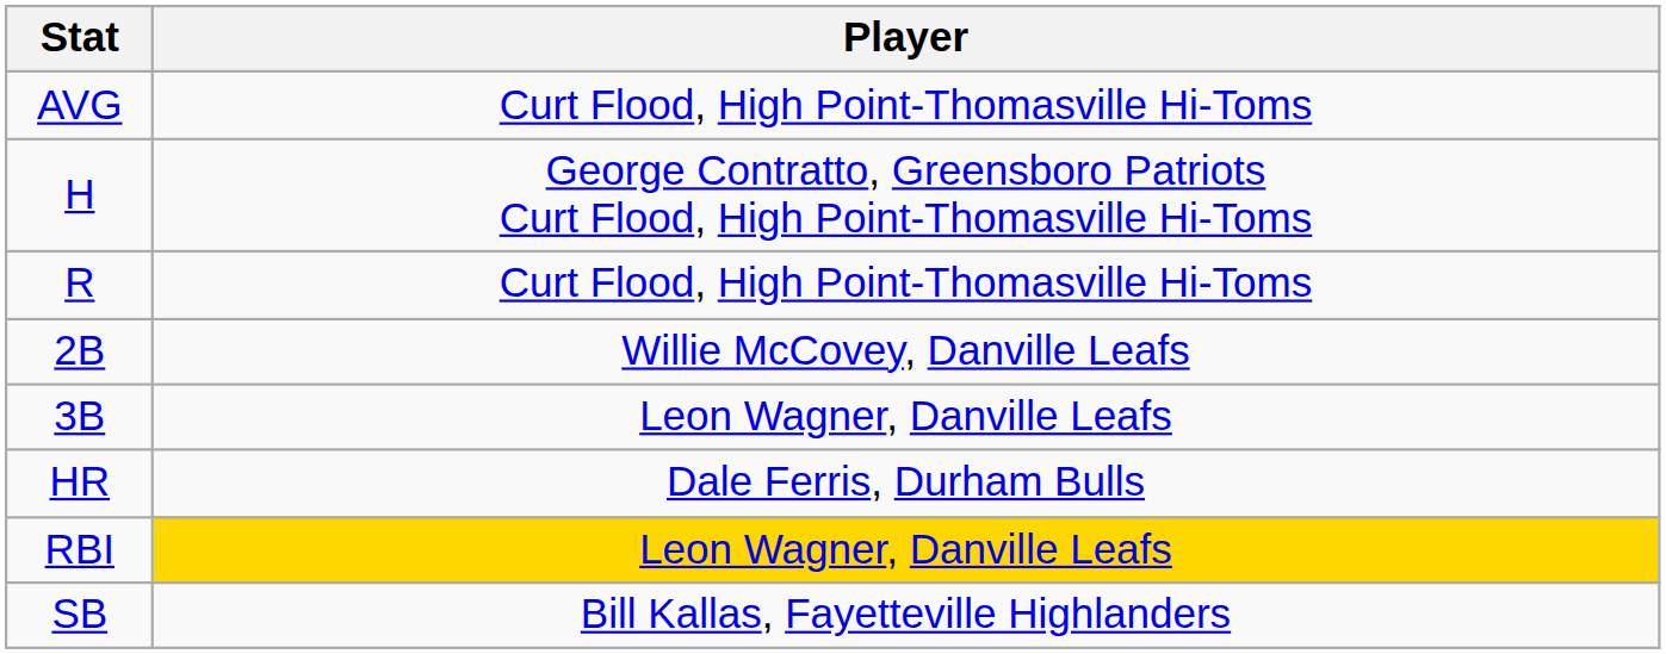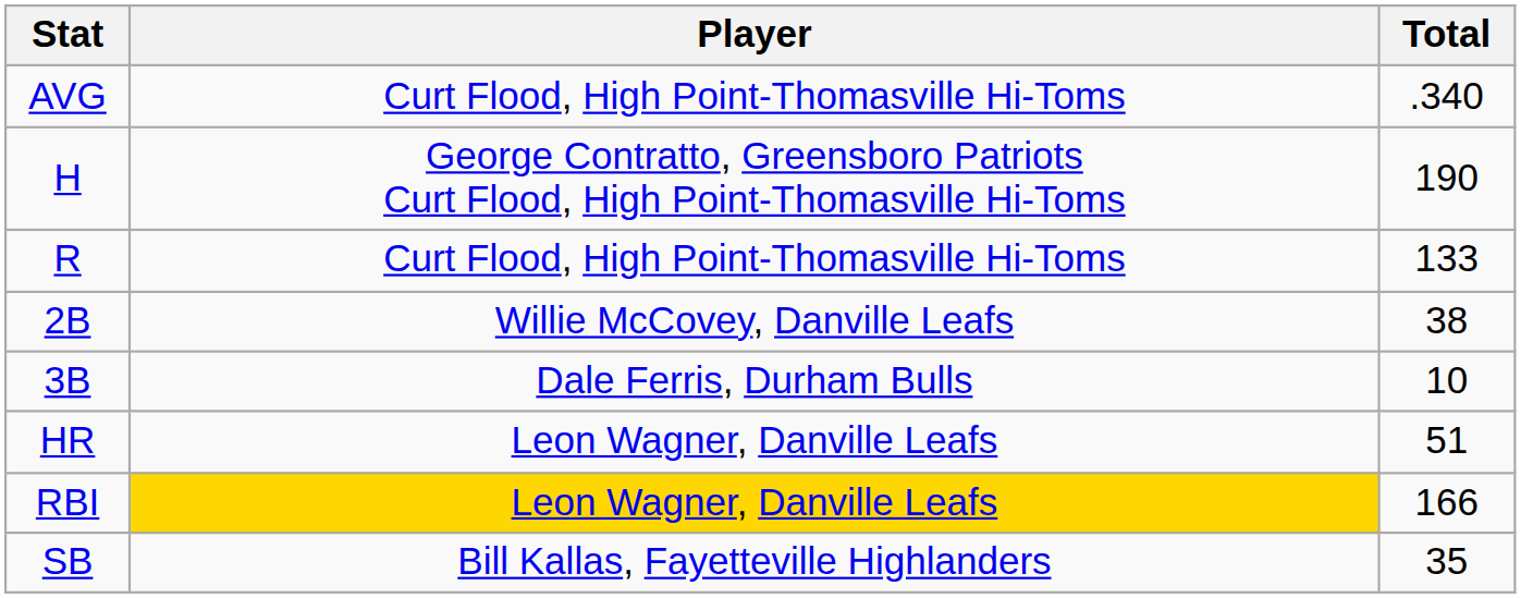 <table class="wikitable" width="40%" style="text-align:center;">
 <tr>
 <th width="5%">Stat</th>
 <th width="60%">Player</th>
+<th width="5%">Total</th>
 </tr>
 <tr>
 <td><a href='#'>AVG</a></td>
 <td><a href='#'>Curt Flood</a>, <a href='#'>High Point-Thomasville Hi-Toms</a></td>
+<td>.340</td>
 </tr>
 <tr>
 <td><a href='#'>H</a></td>
 <td><a href='#'>George Contratto</a>, <a href='#'>Greensboro Patriots</a> <br> <a href='#'>Curt Flood</a>, <a href='#'>High Point-Thomasville Hi-Toms</a></td>
+<td>190</td>
 </tr>
 <tr>
 <td><a href='#'>R</a></td>
 <td><a href='#'>Curt Flood</a>, <a href='#'>High Point-Thomasville Hi-Toms</a></td>
+<td>133</td>
 </tr>
 <tr>
 <td><a href='#'>2B</a></td>
 <td><a href='#'>Willie McCovey</a>, <a href='#'>Danville Leafs</a></td>
+<td>38</td>
 </tr>
 <tr>
 <td><a href='#'>3B</a></td>
-<td><a href='#'>Leon Wagner</a>, <a href='#'>Danville Leafs</a></td>
+<td><a href='#'>Dale Ferris</a>, <a href='#'>Durham Bulls</a></td>
+<td>10</td>
 </tr>
 <tr>
 <td><a href='#'>HR</a></td>
-<td><a href='#'>Dale Ferris</a>, <a href='#'>Durham Bulls</a></td>
+<td><a href='#'>Leon Wagner</a>, <a href='#'>Danville Leafs</a></td>
+<td>51</td>
 </tr>
 <tr>
 <td><a href='#'>RBI</a></td>
 <td style="background: gold;"><a href='#'>Leon Wagner</a>, <a href='#'>Danville Leafs</a></td>
+<td>166</td>
 </tr>
 <tr>
 <td><a href='#'>SB</a></td>
 <td><a href='#'>Bill Kallas</a>, <a href='#'>Fayetteville Highlanders</a></td>
+<td>35</td>
 </tr>
 </table>
